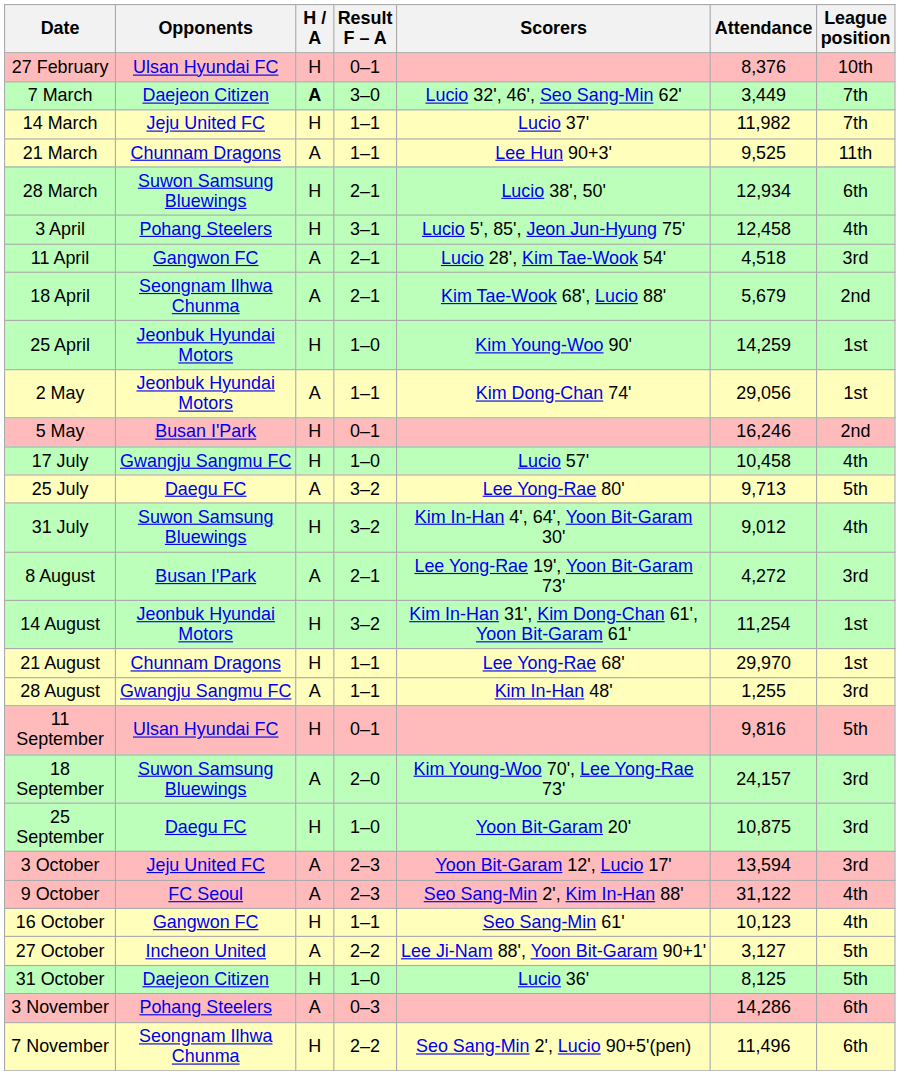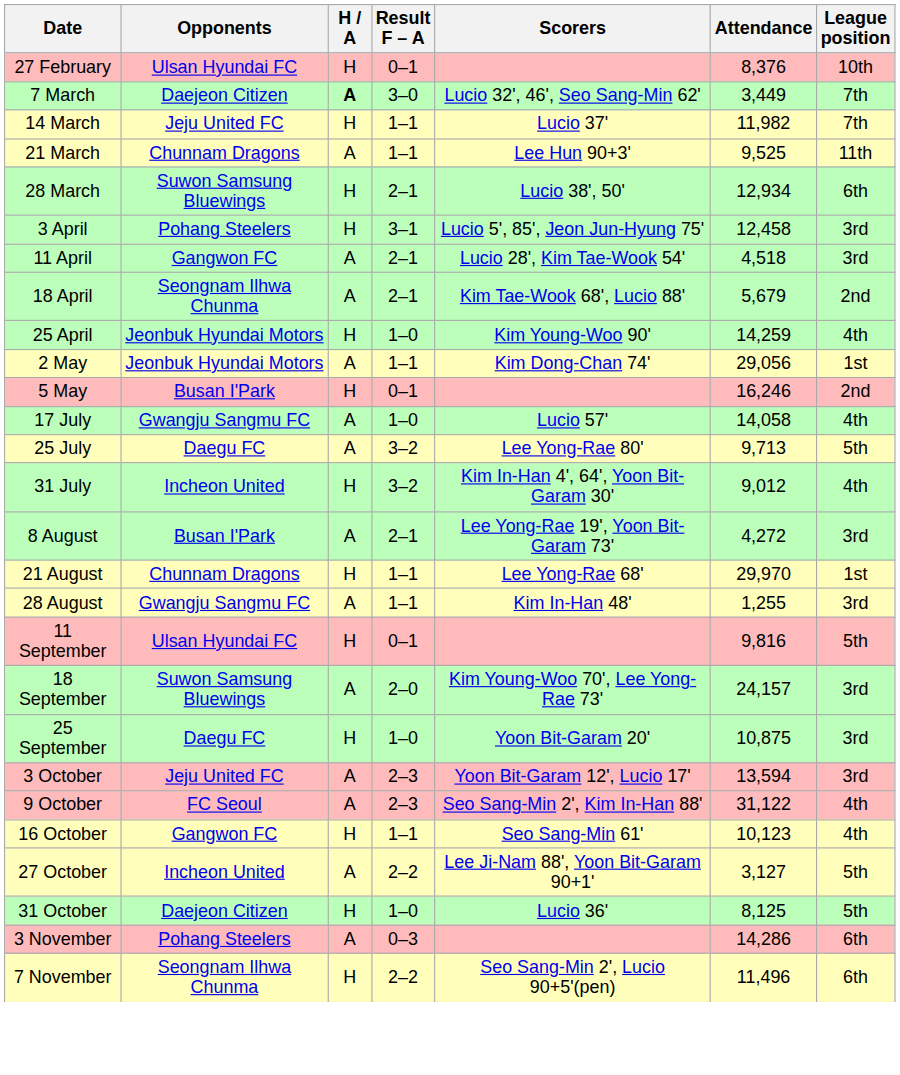 <table class="wikitable" style="text-align:center; width:90%">
 <tr>
 <th>Date</th>
 <th>Opponents</th>
 <th>H / A</th>
 <th>Result<br>F – A</th>
 <th>Scorers</th>
 <th>Attendance</th>
 <th>League<br>position</th>
 </tr>
 <tr style="background:#fbb;">
 <td>27 February</td>
 <td><a href='#'>Ulsan Hyundai FC</a></td>
 <td>H</td>
 <td>0–1</td>
 <td></td>
 <td>8,376</td>
 <td>10th</td>
 </tr>
 <tr style="background:#bfb;">
 <td>7 March</td>
 <td><a href='#'>Daejeon Citizen</a></td>
 <td><strong>A</strong></td>
 <td>3–0</td>
 <td><a href='#'>Lucio</a> 32', 46', <a href='#'>Seo Sang-Min</a> 62'</td>
 <td>3,449</td>
 <td>7th</td>
 </tr>
 <tr style="background:#ffb;">
 <td>14 March</td>
 <td><a href='#'>Jeju United FC</a></td>
 <td>H</td>
 <td>1–1</td>
 <td><a href='#'>Lucio</a> 37'</td>
 <td>11,982</td>
 <td>7th</td>
 </tr>
 <tr style="background:#ffb;">
 <td>21 March</td>
 <td><a href='#'>Chunnam Dragons</a></td>
 <td>A</td>
 <td>1–1</td>
 <td><a href='#'>Lee Hun</a> 90+3'</td>
 <td>9,525</td>
 <td>11th</td>
 </tr>
 <tr style="background:#bfb;">
 <td>28 March</td>
 <td><a href='#'>Suwon Samsung Bluewings</a></td>
 <td>H</td>
 <td>2–1</td>
 <td><a href='#'>Lucio</a> 38', 50'</td>
 <td>12,934</td>
 <td>6th</td>
 </tr>
 <tr style="background:#bfb;">
 <td>3 April</td>
 <td><a href='#'>Pohang Steelers</a></td>
 <td>H</td>
 <td>3–1</td>
 <td><a href='#'>Lucio</a> 5', 85', <a href='#'>Jeon Jun-Hyung</a> 75'</td>
 <td>12,458</td>
-<td>4th</td>
+<td>3rd</td>
 </tr>
 <tr style="background:#bfb;">
 <td>11 April</td>
 <td><a href='#'>Gangwon FC</a></td>
 <td>A</td>
 <td>2–1</td>
 <td><a href='#'>Lucio</a> 28', <a href='#'>Kim Tae-Wook</a> 54'</td>
 <td>4,518</td>
 <td>3rd</td>
 </tr>
 <tr style="background:#bfb;">
 <td>18 April</td>
 <td><a href='#'>Seongnam Ilhwa Chunma</a></td>
 <td>A</td>
 <td>2–1</td>
 <td><a href='#'>Kim Tae-Wook</a> 68', <a href='#'>Lucio</a> 88'</td>
 <td>5,679</td>
 <td>2nd</td>
 </tr>
 <tr style="background:#bfb;">
 <td>25 April</td>
 <td><a href='#'>Jeonbuk Hyundai Motors</a></td>
 <td>H</td>
 <td>1–0</td>
 <td><a href='#'>Kim Young-Woo</a> 90'</td>
 <td>14,259</td>
-<td>1st</td>
+<td>4th</td>
 </tr>
 <tr style="background:#ffb;">
 <td>2 May</td>
 <td><a href='#'>Jeonbuk Hyundai Motors</a></td>
 <td>A</td>
 <td>1–1</td>
 <td><a href='#'>Kim Dong-Chan</a> 74'</td>
 <td>29,056</td>
 <td>1st</td>
 </tr>
 <tr style="background:#fbb;">
 <td>5 May</td>
 <td><a href='#'>Busan I'Park</a></td>
 <td>H</td>
 <td>0–1</td>
 <td></td>
 <td>16,246</td>
 <td>2nd</td>
 </tr>
 <tr style="background:#bfb;">
 <td>17 July</td>
 <td><a href='#'>Gwangju Sangmu FC</a></td>
-<td>H</td>
+<td>A</td>
 <td>1–0</td>
 <td><a href='#'>Lucio</a> 57'</td>
-<td>10,458</td>
+<td>14,058</td>
 <td>4th</td>
 </tr>
 <tr style="background:#ffb;">
 <td>25 July</td>
 <td><a href='#'>Daegu FC</a></td>
 <td>A</td>
 <td>3–2</td>
 <td><a href='#'>Lee Yong-Rae</a> 80'</td>
 <td>9,713</td>
 <td>5th</td>
 </tr>
 <tr style="background:#bfb;">
 <td>31 July</td>
-<td><a href='#'>Suwon Samsung Bluewings</a></td>
+<td><a href='#'>Incheon United</a></td>
 <td>H</td>
 <td>3–2</td>
 <td><a href='#'>Kim In-Han</a> 4', 64', <a href='#'>Yoon Bit-Garam</a> 30'</td>
 <td>9,012</td>
 <td>4th</td>
 </tr>
 <tr style="background:#bfb;">
 <td>8 August</td>
 <td><a href='#'>Busan I'Park</a></td>
 <td>A</td>
 <td>2–1</td>
 <td><a href='#'>Lee Yong-Rae</a> 19', <a href='#'>Yoon Bit-Garam</a> 73'</td>
 <td>4,272</td>
 <td>3rd</td>
-</tr>
-<tr style="background:#bfb;">
-<td>14 August</td>
-<td><a href='#'>Jeonbuk Hyundai Motors</a></td>
-<td>H</td>
-<td>3–2</td>
-<td><a href='#'>Kim In-Han</a> 31', <a href='#'>Kim Dong-Chan</a> 61', <a href='#'>Yoon Bit-Garam</a> 61'</td>
-<td>11,254</td>
-<td>1st</td>
 </tr>
 <tr style="background:#ffb;">
 <td>21 August</td>
 <td><a href='#'>Chunnam Dragons</a></td>
 <td>H</td>
 <td>1–1</td>
 <td><a href='#'>Lee Yong-Rae</a> 68'</td>
 <td>29,970</td>
 <td>1st</td>
 </tr>
 <tr style="background:#ffb;">
 <td>28 August</td>
 <td><a href='#'>Gwangju Sangmu FC</a></td>
 <td>A</td>
 <td>1–1</td>
 <td><a href='#'>Kim In-Han</a> 48'</td>
 <td>1,255</td>
 <td>3rd</td>
 </tr>
 <tr style="background:#fbb;">
 <td>11 September</td>
 <td><a href='#'>Ulsan Hyundai FC</a></td>
 <td>H</td>
 <td>0–1</td>
 <td></td>
 <td>9,816</td>
 <td>5th</td>
 </tr>
 <tr style="background:#bfb;">
 <td>18 September</td>
 <td><a href='#'>Suwon Samsung Bluewings</a></td>
 <td>A</td>
 <td>2–0</td>
 <td><a href='#'>Kim Young-Woo</a> 70', <a href='#'>Lee Yong-Rae</a> 73'</td>
 <td>24,157</td>
 <td>3rd</td>
 </tr>
 <tr style="background:#bfb;">
 <td>25 September</td>
 <td><a href='#'>Daegu FC</a></td>
 <td>H</td>
 <td>1–0</td>
 <td><a href='#'>Yoon Bit-Garam</a> 20'</td>
 <td>10,875</td>
 <td>3rd</td>
 </tr>
 <tr style="background:#fbb;">
 <td>3 October</td>
 <td><a href='#'>Jeju United FC</a></td>
 <td>A</td>
 <td>2–3</td>
 <td><a href='#'>Yoon Bit-Garam</a> 12', <a href='#'>Lucio</a> 17'</td>
 <td>13,594</td>
 <td>3rd</td>
 </tr>
 <tr style="background:#fbb;">
 <td>9 October</td>
 <td><a href='#'>FC Seoul</a></td>
 <td>A</td>
 <td>2–3</td>
 <td><a href='#'>Seo Sang-Min</a> 2', <a href='#'>Kim In-Han</a> 88'</td>
 <td>31,122</td>
 <td>4th</td>
 </tr>
 <tr style="background:#ffb;">
 <td>16 October</td>
 <td><a href='#'>Gangwon FC</a></td>
 <td>H</td>
 <td>1–1</td>
 <td><a href='#'>Seo Sang-Min</a> 61'</td>
 <td>10,123</td>
 <td>4th</td>
 </tr>
 <tr style="background:#ffb;">
 <td>27 October</td>
 <td><a href='#'>Incheon United</a></td>
 <td>A</td>
 <td>2–2</td>
 <td><a href='#'>Lee Ji-Nam</a> 88', <a href='#'>Yoon Bit-Garam</a> 90+1'</td>
 <td>3,127</td>
 <td>5th</td>
 </tr>
 <tr style="background:#bfb;">
 <td>31 October</td>
 <td><a href='#'>Daejeon Citizen</a></td>
 <td>H</td>
 <td>1–0</td>
 <td><a href='#'>Lucio</a> 36'</td>
 <td>8,125</td>
 <td>5th</td>
 </tr>
 <tr style="background:#fbb;">
 <td>3 November</td>
 <td><a href='#'>Pohang Steelers</a></td>
 <td>A</td>
 <td>0–3</td>
 <td></td>
 <td>14,286</td>
 <td>6th</td>
 </tr>
 <tr style="background:#ffb;">
 <td>7 November</td>
 <td><a href='#'>Seongnam Ilhwa Chunma</a></td>
 <td>H</td>
 <td>2–2</td>
 <td><a href='#'>Seo Sang-Min</a> 2', <a href='#'>Lucio</a> 90+5'(pen)</td>
 <td>11,496</td>
 <td>6th</td>
 </tr>
 </table>
